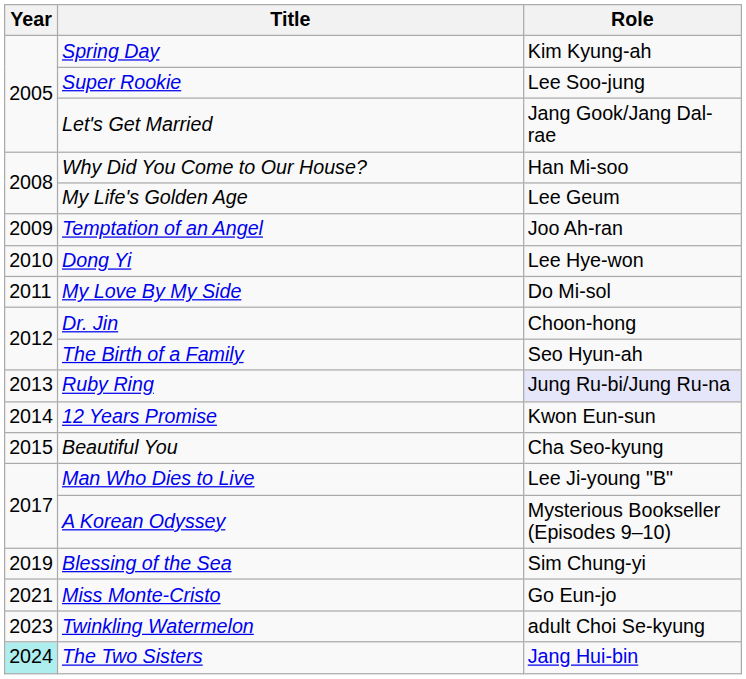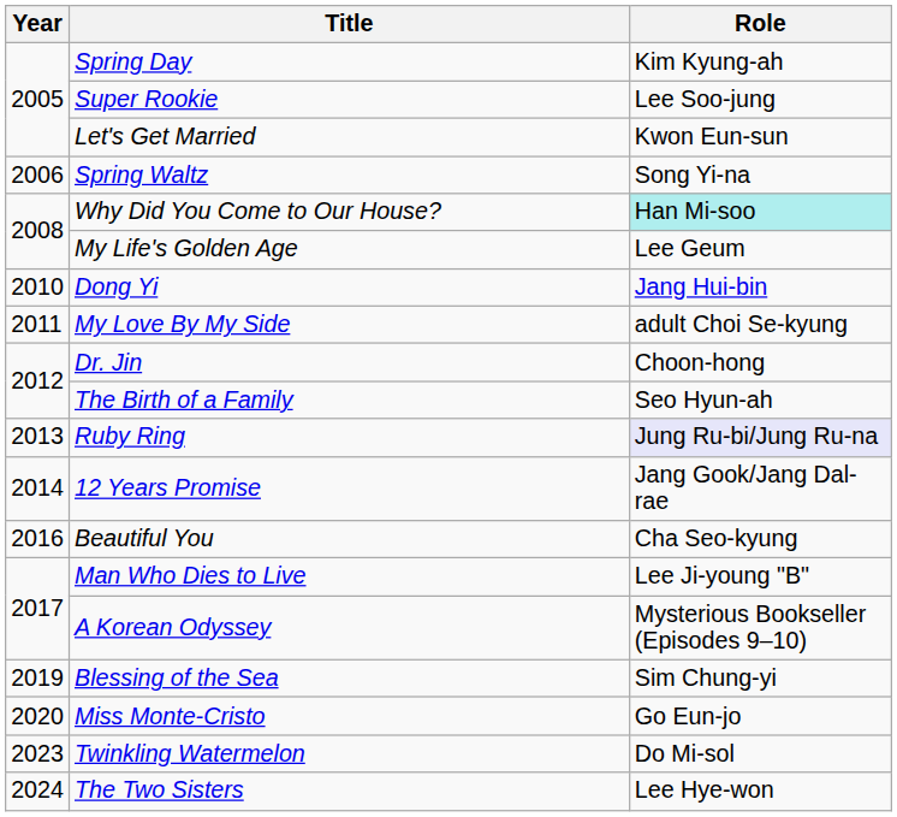 <table class="wikitable" style="width:600px">
 <tr>
 <th width=10>Year</th>
 <th>Title</th>
 <th width=170>Role</th>
 </tr>
 <tr>
 <td rowspan="3">2005</td>
 <td><em><a href='#'>Spring Day</a></em></td>
 <td>Kim Kyung-ah</td>
 </tr>
 <tr>
 <td><em><a href='#'>Super Rookie</a></em></td>
 <td>Lee Soo-jung</td>
 </tr>
 <tr>
 <td><em>Let's Get Married</em></td>
-<td>Jang Gook/Jang Dal-rae</td>
+<td>Kwon Eun-sun</td>
+</tr>
+<tr>
+<td>2006</td>
+<td><em><a href='#'>Spring Waltz</a></em></td>
+<td>Song Yi-na</td>
 </tr>
 <tr>
 <td rowspan="2">2008</td>
 <td><em>Why Did You Come to Our House?</em></td>
-<td>Han Mi-soo</td>
+<td style="background: paleturquoise;">Han Mi-soo</td>
 </tr>
 <tr>
 <td><em>My Life's Golden Age</em></td>
 <td>Lee Geum</td>
 </tr>
 <tr>
-<td>2009</td>
-<td><em><a href='#'>Temptation of an Angel</a></em></td>
-<td>Joo Ah-ran</td>
-</tr>
-<tr>
 <td>2010</td>
 <td><em><a href='#'>Dong Yi</a></em></td>
-<td>Lee Hye-won</td>
+<td><a href='#'>Jang Hui-bin</a></td>
 </tr>
 <tr>
 <td>2011</td>
 <td><em><a href='#'>My Love By My Side</a></em></td>
-<td>Do Mi-sol</td>
+<td>adult Choi Se-kyung</td>
 </tr>
 <tr>
 <td rowspan="2">2012</td>
 <td><em><a href='#'>Dr. Jin</a></em></td>
 <td>Choon-hong</td>
 </tr>
 <tr>
 <td><em><a href='#'>The Birth of a Family</a></em></td>
 <td>Seo Hyun-ah</td>
 </tr>
 <tr>
 <td>2013</td>
 <td><em><a href='#'>Ruby Ring</a></em></td>
 <td style="background: lavender;">Jung Ru-bi/Jung Ru-na</td>
 </tr>
 <tr>
 <td>2014</td>
 <td><em><a href='#'>12 Years Promise</a></em></td>
-<td>Kwon Eun-sun</td>
+<td>Jang Gook/Jang Dal-rae</td>
 </tr>
 <tr>
-<td>2015</td>
+<td>2016</td>
 <td><em>Beautiful You</em></td>
 <td>Cha Seo-kyung</td>
 </tr>
 <tr>
 <td rowspan="2">2017</td>
 <td><em><a href='#'>Man Who Dies to Live</a></em></td>
 <td>Lee Ji-young "B"</td>
 </tr>
 <tr>
 <td><em><a href='#'>A Korean Odyssey</a></em></td>
 <td>Mysterious Bookseller (Episodes 9–10)</td>
 </tr>
 <tr>
 <td>2019</td>
 <td><em><a href='#'>Blessing of the Sea</a></em></td>
 <td>Sim Chung-yi</td>
 </tr>
 <tr>
-<td>2021</td>
+<td>2020</td>
 <td><em><a href='#'>Miss Monte-Cristo</a></em></td>
 <td>Go Eun-jo</td>
 </tr>
 <tr>
 <td>2023</td>
 <td><em><a href='#'>Twinkling Watermelon</a></em></td>
-<td>adult Choi Se-kyung</td>
+<td>Do Mi-sol</td>
 </tr>
 <tr>
-<td style="background: paleturquoise;">2024</td>
+<td>2024</td>
 <td><em><a href='#'>The Two Sisters</a></em></td>
-<td><a href='#'>Jang Hui-bin</a></td>
+<td>Lee Hye-won</td>
 </tr>
 </table>
